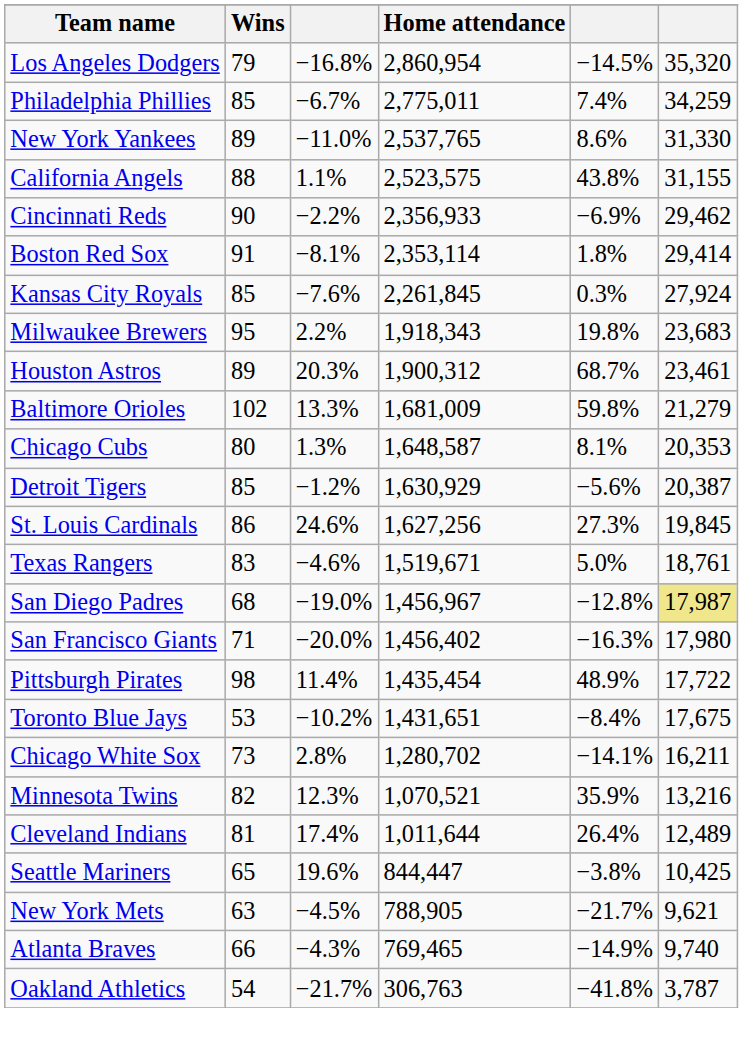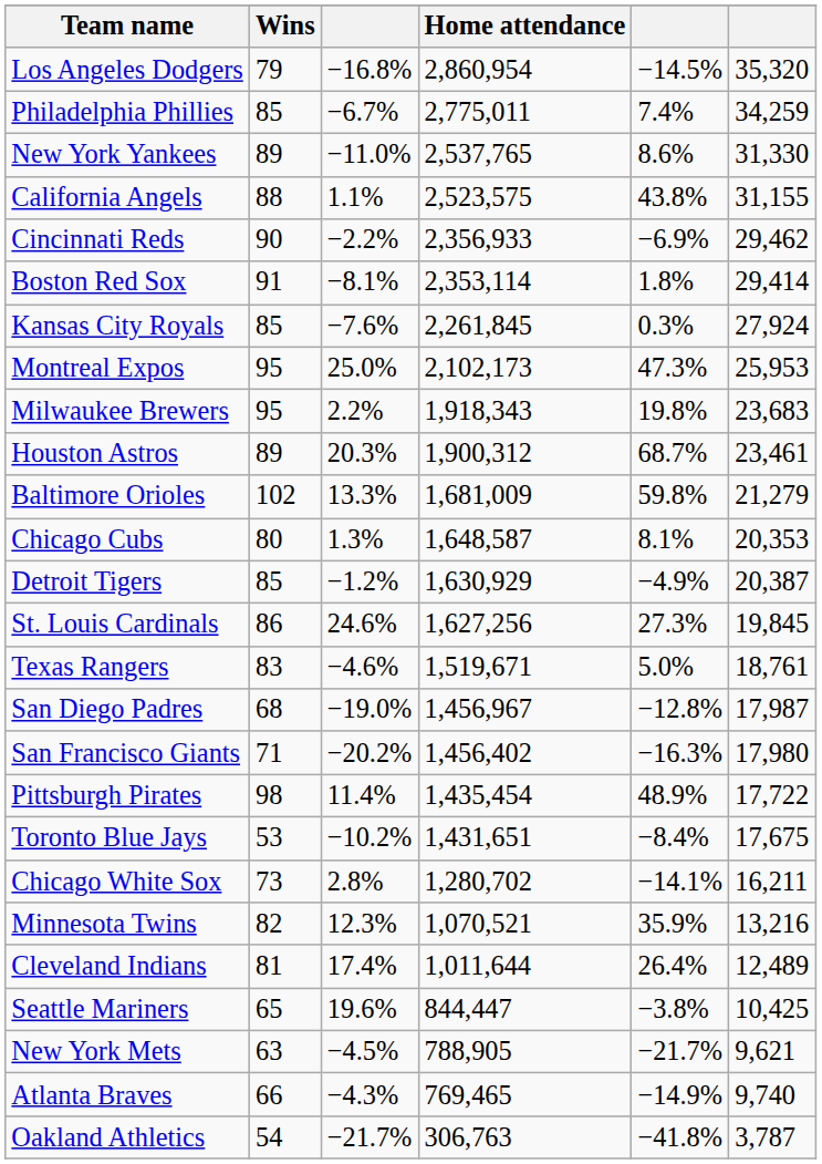 <table class="wikitable sortable">
 <tr style="text-align:center; font-size:larger;">
 </tr>
 <tr>
 <th>Team name</th>
 <th>Wins</th>
 <th></th>
 <th>Home attendance</th>
 <th></th>
 <th></th>
 </tr>
 <tr>
 <td><a href='#'>Los Angeles Dodgers</a></td>
 <td>79</td>
 <td>−16.8%</td>
 <td>2,860,954</td>
 <td>−14.5%</td>
 <td>35,320</td>
 </tr>
 <tr>
 <td><a href='#'>Philadelphia Phillies</a></td>
 <td>85</td>
 <td>−6.7%</td>
 <td>2,775,011</td>
 <td>7.4%</td>
 <td>34,259</td>
 </tr>
 <tr>
 <td><a href='#'>New York Yankees</a></td>
 <td>89</td>
 <td>−11.0%</td>
 <td>2,537,765</td>
 <td>8.6%</td>
 <td>31,330</td>
 </tr>
 <tr>
 <td><a href='#'>California Angels</a></td>
 <td>88</td>
 <td>1.1%</td>
 <td>2,523,575</td>
 <td>43.8%</td>
 <td>31,155</td>
 </tr>
 <tr>
 <td><a href='#'>Cincinnati Reds</a></td>
 <td>90</td>
 <td>−2.2%</td>
 <td>2,356,933</td>
 <td>−6.9%</td>
 <td>29,462</td>
 </tr>
 <tr>
 <td><a href='#'>Boston Red Sox</a></td>
 <td>91</td>
 <td>−8.1%</td>
 <td>2,353,114</td>
 <td>1.8%</td>
 <td>29,414</td>
 </tr>
 <tr>
 <td><a href='#'>Kansas City Royals</a></td>
 <td>85</td>
 <td>−7.6%</td>
 <td>2,261,845</td>
 <td>0.3%</td>
 <td>27,924</td>
 </tr>
 <tr>
+<td><a href='#'>Montreal Expos</a></td>
+<td>95</td>
+<td>25.0%</td>
+<td>2,102,173</td>
+<td>47.3%</td>
+<td>25,953</td>
+</tr>
+<tr>
 <td><a href='#'>Milwaukee Brewers</a></td>
 <td>95</td>
 <td>2.2%</td>
 <td>1,918,343</td>
 <td>19.8%</td>
 <td>23,683</td>
 </tr>
 <tr>
 <td><a href='#'>Houston Astros</a></td>
 <td>89</td>
 <td>20.3%</td>
 <td>1,900,312</td>
 <td>68.7%</td>
 <td>23,461</td>
 </tr>
 <tr>
 <td><a href='#'>Baltimore Orioles</a></td>
 <td>102</td>
 <td>13.3%</td>
 <td>1,681,009</td>
 <td>59.8%</td>
 <td>21,279</td>
 </tr>
 <tr>
 <td><a href='#'>Chicago Cubs</a></td>
 <td>80</td>
 <td>1.3%</td>
 <td>1,648,587</td>
 <td>8.1%</td>
 <td>20,353</td>
 </tr>
 <tr>
 <td><a href='#'>Detroit Tigers</a></td>
 <td>85</td>
 <td>−1.2%</td>
 <td>1,630,929</td>
-<td>−5.6%</td>
+<td>−4.9%</td>
 <td>20,387</td>
 </tr>
 <tr>
 <td><a href='#'>St. Louis Cardinals</a></td>
 <td>86</td>
 <td>24.6%</td>
 <td>1,627,256</td>
 <td>27.3%</td>
 <td>19,845</td>
 </tr>
 <tr>
 <td><a href='#'>Texas Rangers</a></td>
 <td>83</td>
 <td>−4.6%</td>
 <td>1,519,671</td>
 <td>5.0%</td>
 <td>18,761</td>
 </tr>
 <tr>
 <td><a href='#'>San Diego Padres</a></td>
 <td>68</td>
 <td>−19.0%</td>
 <td>1,456,967</td>
 <td>−12.8%</td>
-<td style="background: khaki;">17,987</td>
+<td>17,987</td>
 </tr>
 <tr>
 <td><a href='#'>San Francisco Giants</a></td>
 <td>71</td>
-<td>−20.0%</td>
+<td>−20.2%</td>
 <td>1,456,402</td>
 <td>−16.3%</td>
 <td>17,980</td>
 </tr>
 <tr>
 <td><a href='#'>Pittsburgh Pirates</a></td>
 <td>98</td>
 <td>11.4%</td>
 <td>1,435,454</td>
 <td>48.9%</td>
 <td>17,722</td>
 </tr>
 <tr>
 <td><a href='#'>Toronto Blue Jays</a></td>
 <td>53</td>
 <td>−10.2%</td>
 <td>1,431,651</td>
 <td>−8.4%</td>
 <td>17,675</td>
 </tr>
 <tr>
 <td><a href='#'>Chicago White Sox</a></td>
 <td>73</td>
 <td>2.8%</td>
 <td>1,280,702</td>
 <td>−14.1%</td>
 <td>16,211</td>
 </tr>
 <tr>
 <td><a href='#'>Minnesota Twins</a></td>
 <td>82</td>
 <td>12.3%</td>
 <td>1,070,521</td>
 <td>35.9%</td>
 <td>13,216</td>
 </tr>
 <tr>
 <td><a href='#'>Cleveland Indians</a></td>
 <td>81</td>
 <td>17.4%</td>
 <td>1,011,644</td>
 <td>26.4%</td>
 <td>12,489</td>
 </tr>
 <tr>
 <td><a href='#'>Seattle Mariners</a></td>
 <td>65</td>
 <td>19.6%</td>
 <td>844,447</td>
 <td>−3.8%</td>
 <td>10,425</td>
 </tr>
 <tr>
 <td><a href='#'>New York Mets</a></td>
 <td>63</td>
 <td>−4.5%</td>
 <td>788,905</td>
 <td>−21.7%</td>
 <td>9,621</td>
 </tr>
 <tr>
 <td><a href='#'>Atlanta Braves</a></td>
 <td>66</td>
 <td>−4.3%</td>
 <td>769,465</td>
 <td>−14.9%</td>
 <td>9,740</td>
 </tr>
 <tr>
 <td><a href='#'>Oakland Athletics</a></td>
 <td>54</td>
 <td>−21.7%</td>
 <td>306,763</td>
 <td>−41.8%</td>
 <td>3,787</td>
 </tr>
 </table>
